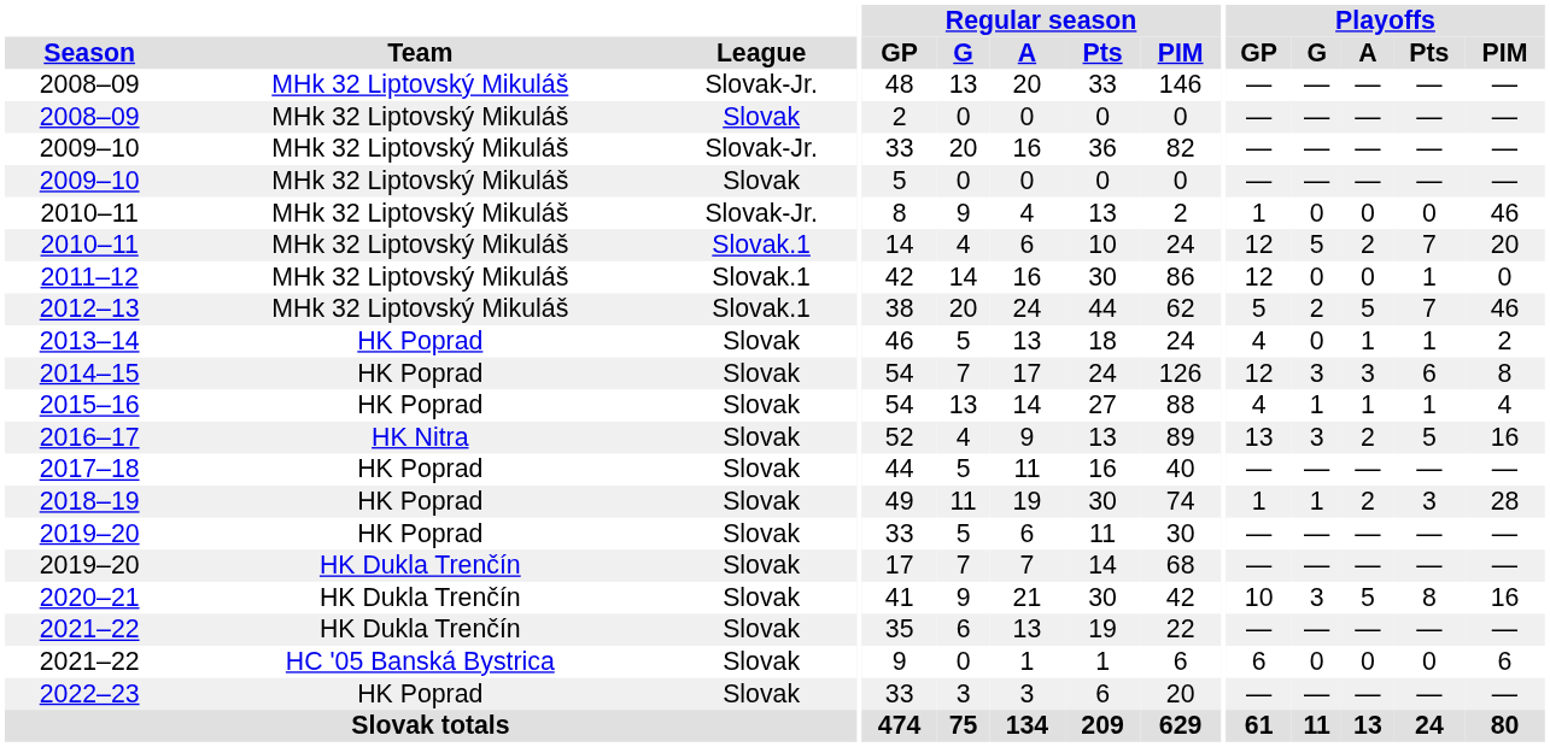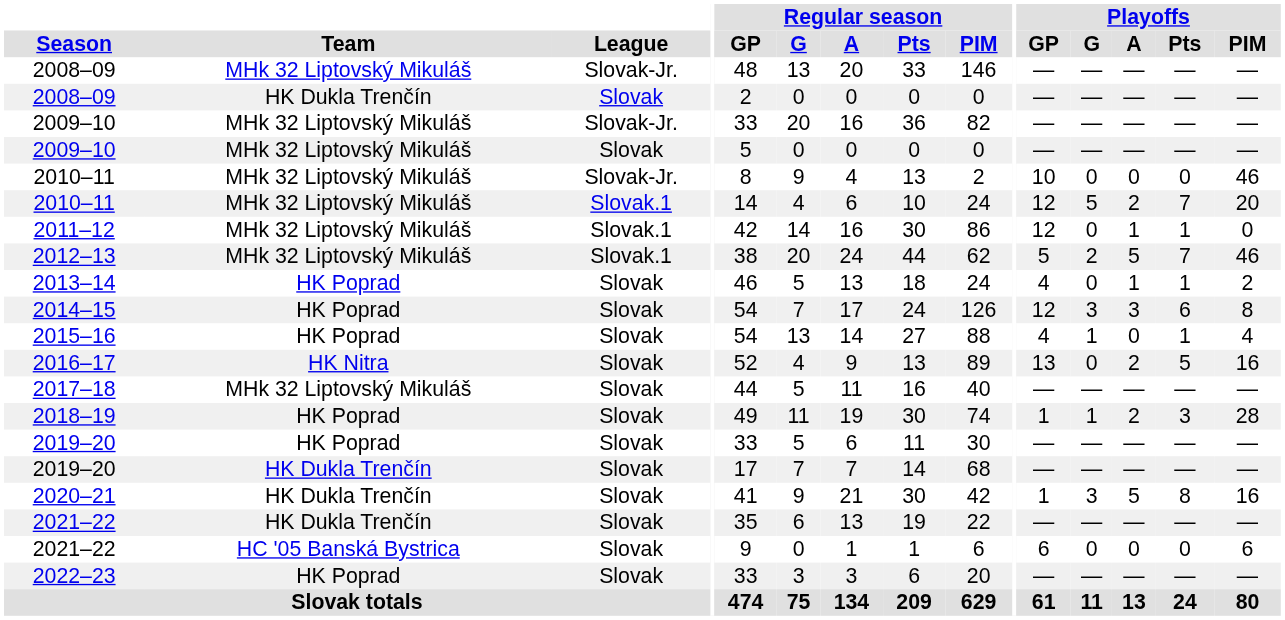 <table border="0" cellpadding="1" cellspacing="0" style="text-align:center; width:60em">
 <tr bgcolor="#e0e0e0">
 <th colspan="3" bgcolor="#ffffff"></th>
 <th rowspan="99" bgcolor="#ffffff"></th>
 <th colspan="5"><a href='#'>Regular season</a></th>
 <th rowspan="99" bgcolor="#ffffff"></th>
 <th colspan="5"><a href='#'>Playoffs</a></th>
 </tr>
 <tr bgcolor="#e0e0e0">
 <th><a href='#'>Season</a></th>
 <th>Team</th>
 <th>League</th>
 <th>GP</th>
 <th><a href='#'>G</a></th>
 <th><a href='#'>A</a></th>
 <th><a href='#'>Pts</a></th>
 <th><a href='#'>PIM</a></th>
 <th>GP</th>
 <th>G</th>
 <th>A</th>
 <th>Pts</th>
 <th>PIM</th>
 </tr>
 <tr>
 <td>2008–09</td>
 <td><a href='#'>MHk 32 Liptovský Mikuláš</a></td>
 <td>Slovak-Jr.</td>
 <td>48</td>
 <td>13</td>
 <td>20</td>
 <td>33</td>
 <td>146</td>
 <td>—</td>
 <td>—</td>
 <td>—</td>
 <td>—</td>
 <td>—</td>
 </tr>
 <tr bgcolor="#f0f0f0">
 <td><a href='#'>2008–09</a></td>
-<td>MHk 32 Liptovský Mikuláš</td>
+<td>HK Dukla Trenčín</td>
 <td><a href='#'>Slovak</a></td>
 <td>2</td>
 <td>0</td>
 <td>0</td>
 <td>0</td>
 <td>0</td>
 <td>—</td>
 <td>—</td>
 <td>—</td>
 <td>—</td>
 <td>—</td>
 </tr>
 <tr>
 <td>2009–10</td>
 <td>MHk 32 Liptovský Mikuláš</td>
 <td>Slovak-Jr.</td>
 <td>33</td>
 <td>20</td>
 <td>16</td>
 <td>36</td>
 <td>82</td>
 <td>—</td>
 <td>—</td>
 <td>—</td>
 <td>—</td>
 <td>—</td>
 </tr>
 <tr bgcolor="#f0f0f0">
 <td><a href='#'>2009–10</a></td>
 <td>MHk 32 Liptovský Mikuláš</td>
 <td>Slovak</td>
 <td>5</td>
 <td>0</td>
 <td>0</td>
 <td>0</td>
 <td>0</td>
 <td>—</td>
 <td>—</td>
 <td>—</td>
 <td>—</td>
 <td>—</td>
 </tr>
 <tr>
 <td>2010–11</td>
 <td>MHk 32 Liptovský Mikuláš</td>
 <td>Slovak-Jr.</td>
 <td>8</td>
 <td>9</td>
 <td>4</td>
 <td>13</td>
 <td>2</td>
-<td>1</td>
+<td>10</td>
 <td>0</td>
 <td>0</td>
 <td>0</td>
 <td>46</td>
 </tr>
 <tr bgcolor="#f0f0f0">
 <td><a href='#'>2010–11</a></td>
 <td>MHk 32 Liptovský Mikuláš</td>
 <td><a href='#'>Slovak.1</a></td>
 <td>14</td>
 <td>4</td>
 <td>6</td>
 <td>10</td>
 <td>24</td>
 <td>12</td>
 <td>5</td>
 <td>2</td>
 <td>7</td>
 <td>20</td>
 </tr>
 <tr>
 <td><a href='#'>2011–12</a></td>
 <td>MHk 32 Liptovský Mikuláš</td>
 <td>Slovak.1</td>
 <td>42</td>
 <td>14</td>
 <td>16</td>
 <td>30</td>
 <td>86</td>
 <td>12</td>
 <td>0</td>
-<td>0</td>
+<td>1</td>
 <td>1</td>
 <td>0</td>
 </tr>
 <tr bgcolor="#f0f0f0">
 <td><a href='#'>2012–13</a></td>
 <td>MHk 32 Liptovský Mikuláš</td>
 <td>Slovak.1</td>
 <td>38</td>
 <td>20</td>
 <td>24</td>
 <td>44</td>
 <td>62</td>
 <td>5</td>
 <td>2</td>
 <td>5</td>
 <td>7</td>
 <td>46</td>
 </tr>
 <tr>
 <td><a href='#'>2013–14</a></td>
 <td><a href='#'>HK Poprad</a></td>
 <td>Slovak</td>
 <td>46</td>
 <td>5</td>
 <td>13</td>
 <td>18</td>
 <td>24</td>
 <td>4</td>
 <td>0</td>
 <td>1</td>
 <td>1</td>
 <td>2</td>
 </tr>
 <tr bgcolor="#f0f0f0">
 <td><a href='#'>2014–15</a></td>
 <td>HK Poprad</td>
 <td>Slovak</td>
 <td>54</td>
 <td>7</td>
 <td>17</td>
 <td>24</td>
 <td>126</td>
 <td>12</td>
 <td>3</td>
 <td>3</td>
 <td>6</td>
 <td>8</td>
 </tr>
 <tr>
 <td><a href='#'>2015–16</a></td>
 <td>HK Poprad</td>
 <td>Slovak</td>
 <td>54</td>
 <td>13</td>
 <td>14</td>
 <td>27</td>
 <td>88</td>
 <td>4</td>
 <td>1</td>
-<td>1</td>
+<td>0</td>
 <td>1</td>
 <td>4</td>
 </tr>
 <tr bgcolor="#f0f0f0">
 <td><a href='#'>2016–17</a></td>
 <td><a href='#'>HK Nitra</a></td>
 <td>Slovak</td>
 <td>52</td>
 <td>4</td>
 <td>9</td>
 <td>13</td>
 <td>89</td>
 <td>13</td>
-<td>3</td>
+<td>0</td>
 <td>2</td>
 <td>5</td>
 <td>16</td>
 </tr>
 <tr>
 <td><a href='#'>2017–18</a></td>
-<td>HK Poprad</td>
+<td>MHk 32 Liptovský Mikuláš</td>
 <td>Slovak</td>
 <td>44</td>
 <td>5</td>
 <td>11</td>
 <td>16</td>
 <td>40</td>
 <td>—</td>
 <td>—</td>
 <td>—</td>
 <td>—</td>
 <td>—</td>
 </tr>
 <tr bgcolor="#f0f0f0">
 <td><a href='#'>2018–19</a></td>
 <td>HK Poprad</td>
 <td>Slovak</td>
 <td>49</td>
 <td>11</td>
 <td>19</td>
 <td>30</td>
 <td>74</td>
 <td>1</td>
 <td>1</td>
 <td>2</td>
 <td>3</td>
 <td>28</td>
 </tr>
 <tr>
 <td><a href='#'>2019–20</a></td>
 <td>HK Poprad</td>
 <td>Slovak</td>
 <td>33</td>
 <td>5</td>
 <td>6</td>
 <td>11</td>
 <td>30</td>
 <td>—</td>
 <td>—</td>
 <td>—</td>
 <td>—</td>
 <td>—</td>
 </tr>
 <tr bgcolor="#f0f0f0">
 <td>2019–20</td>
 <td><a href='#'>HK Dukla Trenčín</a></td>
 <td>Slovak</td>
 <td>17</td>
 <td>7</td>
 <td>7</td>
 <td>14</td>
 <td>68</td>
 <td>—</td>
 <td>—</td>
 <td>—</td>
 <td>—</td>
 <td>—</td>
 </tr>
 <tr>
 <td><a href='#'>2020–21</a></td>
 <td>HK Dukla Trenčín</td>
 <td>Slovak</td>
 <td>41</td>
 <td>9</td>
 <td>21</td>
 <td>30</td>
 <td>42</td>
-<td>10</td>
+<td>1</td>
 <td>3</td>
 <td>5</td>
 <td>8</td>
 <td>16</td>
 </tr>
 <tr bgcolor="#f0f0f0">
 <td><a href='#'>2021–22</a></td>
 <td>HK Dukla Trenčín</td>
 <td>Slovak</td>
 <td>35</td>
 <td>6</td>
 <td>13</td>
 <td>19</td>
 <td>22</td>
 <td>—</td>
 <td>—</td>
 <td>—</td>
 <td>—</td>
 <td>—</td>
 </tr>
 <tr>
 <td>2021–22</td>
 <td><a href='#'>HC '05 Banská Bystrica</a></td>
 <td>Slovak</td>
 <td>9</td>
 <td>0</td>
 <td>1</td>
 <td>1</td>
 <td>6</td>
 <td>6</td>
 <td>0</td>
 <td>0</td>
 <td>0</td>
 <td>6</td>
 </tr>
 <tr bgcolor="#f0f0f0">
 <td><a href='#'>2022–23</a></td>
 <td>HK Poprad</td>
 <td>Slovak</td>
 <td>33</td>
 <td>3</td>
 <td>3</td>
 <td>6</td>
 <td>20</td>
 <td>—</td>
 <td>—</td>
 <td>—</td>
 <td>—</td>
 <td>—</td>
 </tr>
 <tr bgcolor="#e0e0e0">
 <th colspan="3">Slovak totals</th>
 <th>474</th>
 <th>75</th>
 <th>134</th>
 <th>209</th>
 <th>629</th>
 <th>61</th>
 <th>11</th>
 <th>13</th>
 <th>24</th>
 <th>80</th>
 </tr>
 </table>
